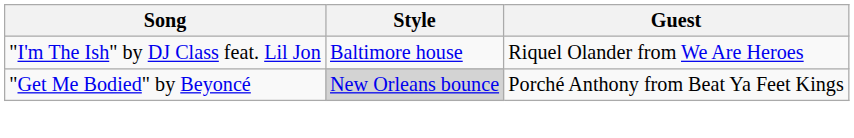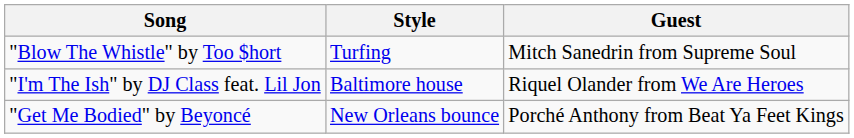 <table class="wikitable">
 <tr>
 <th>Song</th>
 <th>Style</th>
 <th>Guest</th>
+</tr>
+<tr>
+<td>"<a href='#'>Blow The Whistle</a>" by <a href='#'>Too $hort</a></td>
+<td><a href='#'>Turfing</a></td>
+<td>Mitch Sanedrin from Supreme Soul</td>
 </tr>
 <tr>
 <td>"<a href='#'>I'm The Ish</a>" by <a href='#'>DJ Class</a> feat. <a href='#'>Lil Jon</a></td>
 <td><a href='#'>Baltimore house</a></td>
 <td>Riquel Olander from <a href='#'>We Are Heroes</a></td>
 </tr>
 <tr>
 <td>"<a href='#'>Get Me Bodied</a>" by <a href='#'>Beyoncé</a></td>
-<td style="background: lightgrey;"><a href='#'>New Orleans bounce</a></td>
+<td><a href='#'>New Orleans bounce</a></td>
 <td>Porché Anthony from Beat Ya Feet Kings</td>
 </tr>
 </table>
